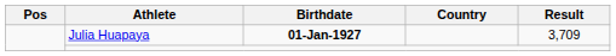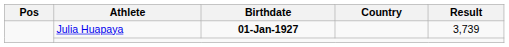 <table class="wikitable"  style="text-align:center; width:60%;">
 <tr>
 <th>Pos</th>
 <th>Athlete</th>
 <th>Birthdate</th>
 <th>Country</th>
 <th>Result</th>
 </tr>
 <tr>
 <td align=center rowspan=2></td>
 <td align=left><a href='#'>Julia Huapaya</a></td>
 <td><strong>01-Jan-1927</strong></td>
 <td align=left></td>
-<td>3,709</td>
+<td>3,739</td>
 </tr>
 <tr>
 <td colspan=4></td>
 </tr>
 </table>
